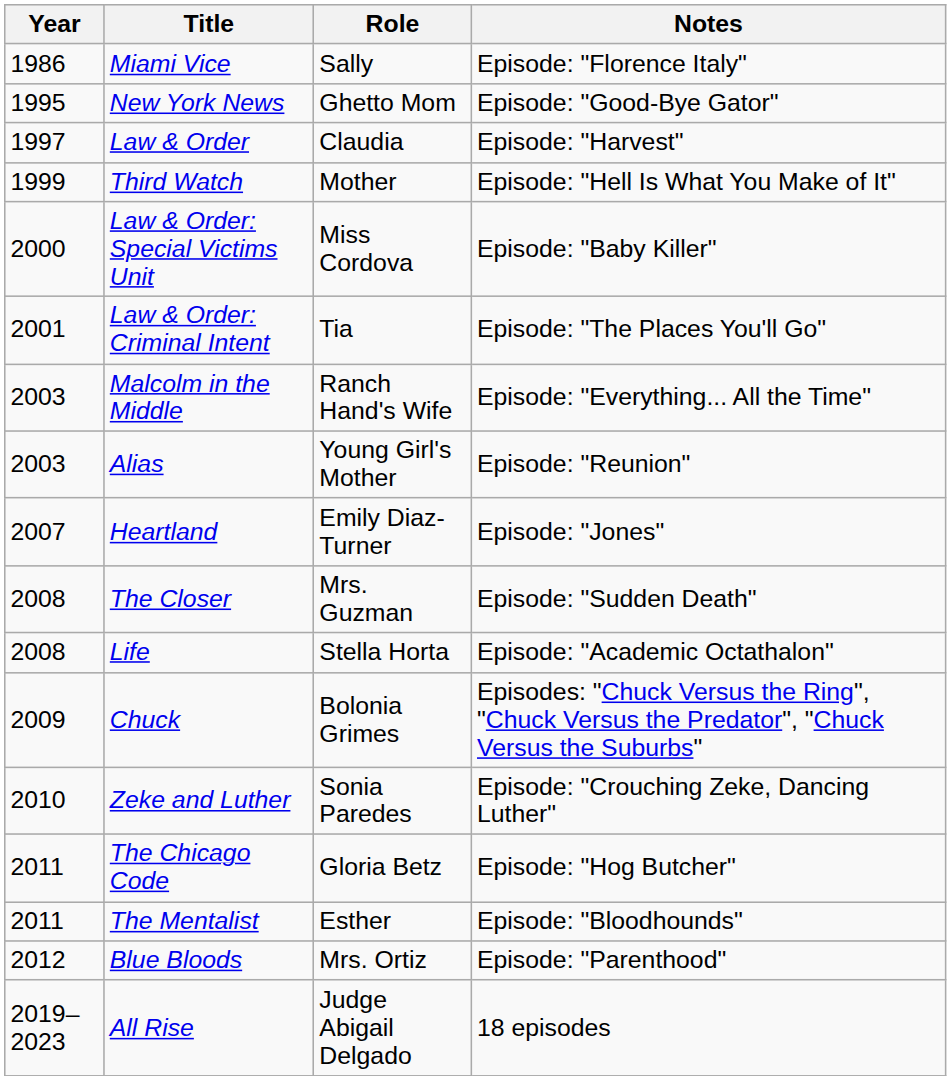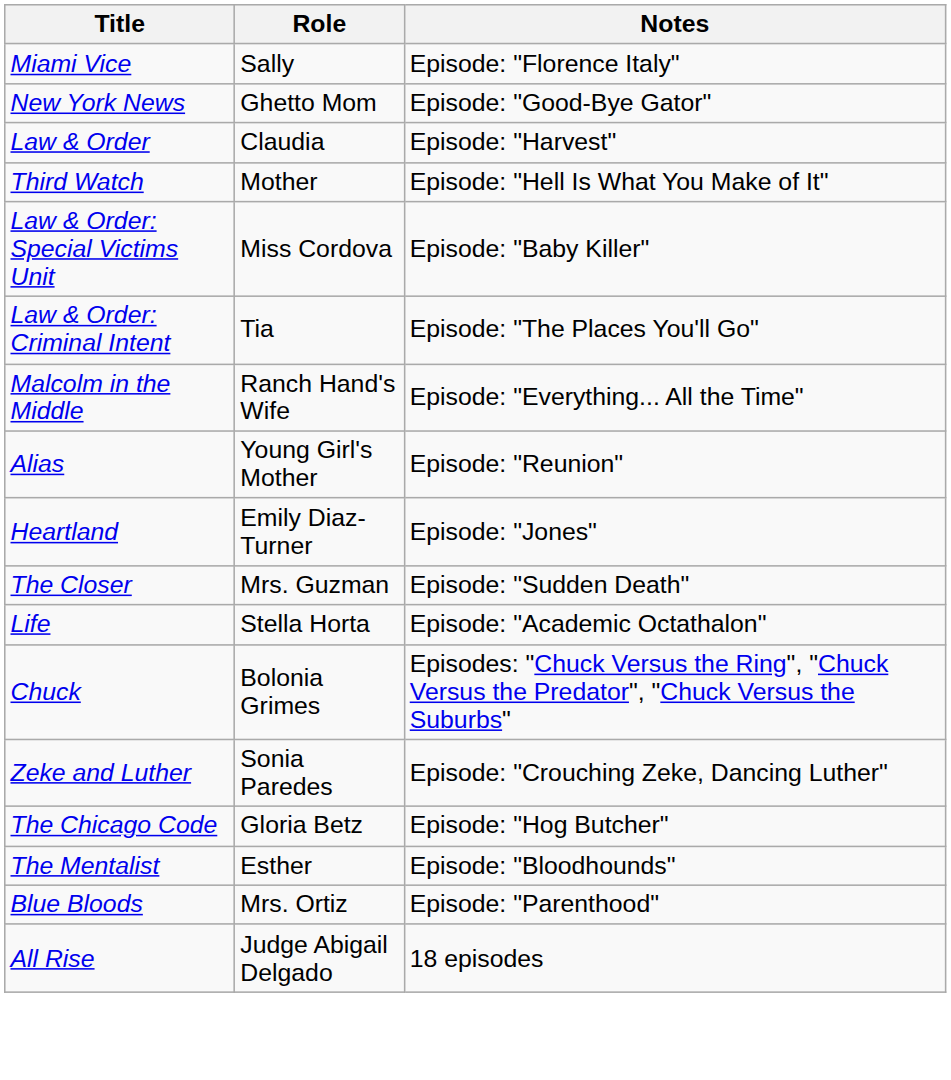 <table class="wikitable sortable">
 <tr>
-<th>Year</th>
 <th>Title</th>
 <th>Role</th>
 <th class="unsortable">Notes</th>
 </tr>
 <tr>
-<td>1986</td>
 <td><em><a href='#'>Miami Vice</a></em></td>
 <td>Sally</td>
 <td>Episode: "Florence Italy"</td>
 </tr>
 <tr>
-<td>1995</td>
 <td><em><a href='#'>New York News</a></em></td>
 <td>Ghetto Mom</td>
 <td>Episode: "Good-Bye Gator"</td>
 </tr>
 <tr>
-<td>1997</td>
 <td><em><a href='#'>Law & Order</a></em></td>
 <td>Claudia</td>
 <td>Episode: "Harvest"</td>
 </tr>
 <tr>
-<td>1999</td>
 <td><em><a href='#'>Third Watch</a></em></td>
 <td>Mother</td>
 <td>Episode: "Hell Is What You Make of It"</td>
 </tr>
 <tr>
-<td>2000</td>
 <td><em><a href='#'>Law & Order: Special Victims Unit</a></em></td>
 <td>Miss Cordova</td>
 <td>Episode: "Baby Killer"</td>
 </tr>
 <tr>
-<td>2001</td>
 <td><em><a href='#'>Law & Order: Criminal Intent</a></em></td>
 <td>Tia</td>
 <td>Episode: "The Places You'll Go"</td>
 </tr>
 <tr>
-<td>2003</td>
 <td><em><a href='#'>Malcolm in the Middle</a></em></td>
 <td>Ranch Hand's Wife</td>
 <td>Episode: "Everything... All the Time"</td>
 </tr>
 <tr>
-<td>2003</td>
 <td><em><a href='#'>Alias</a></em></td>
 <td>Young Girl's Mother</td>
 <td>Episode: "Reunion"</td>
 </tr>
 <tr>
-<td>2007</td>
 <td><em><a href='#'>Heartland</a></em></td>
 <td>Emily Diaz-Turner</td>
 <td>Episode: "Jones"</td>
 </tr>
 <tr>
-<td>2008</td>
 <td><em><a href='#'>The Closer</a></em></td>
 <td>Mrs. Guzman</td>
 <td>Episode: "Sudden Death"</td>
 </tr>
 <tr>
-<td>2008</td>
 <td><em><a href='#'>Life</a></em></td>
 <td>Stella Horta</td>
 <td>Episode: "Academic Octathalon"</td>
 </tr>
 <tr>
-<td>2009</td>
 <td><em><a href='#'>Chuck</a></em></td>
 <td>Bolonia Grimes</td>
 <td>Episodes: "<a href='#'>Chuck Versus the Ring</a>", "<a href='#'>Chuck Versus the Predator</a>", "<a href='#'>Chuck Versus the Suburbs</a>"</td>
 </tr>
 <tr>
-<td>2010</td>
 <td><em><a href='#'>Zeke and Luther</a></em></td>
 <td>Sonia Paredes</td>
 <td>Episode: "Crouching Zeke, Dancing Luther"</td>
 </tr>
 <tr>
-<td>2011</td>
 <td><em><a href='#'>The Chicago Code</a></em></td>
 <td>Gloria Betz</td>
 <td>Episode: "Hog Butcher"</td>
 </tr>
 <tr>
-<td>2011</td>
 <td><em><a href='#'>The Mentalist</a></em></td>
 <td>Esther</td>
 <td>Episode: "Bloodhounds"</td>
 </tr>
 <tr>
-<td>2012</td>
 <td><em><a href='#'>Blue Bloods</a></em></td>
 <td>Mrs. Ortiz</td>
 <td>Episode: "Parenthood"</td>
 </tr>
 <tr>
-<td>2019–2023</td>
 <td><em><a href='#'>All Rise</a></em></td>
 <td>Judge Abigail Delgado</td>
 <td>18 episodes</td>
 </tr>
 </table>
